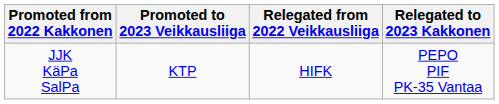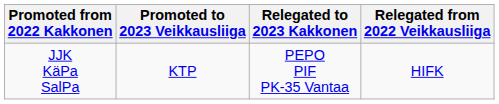 <table class="wikitable">
 <tr>
 <th>Promoted from<br><a href='#'>2022 Kakkonen</a></th>
 <th>Promoted to<br><a href='#'>2023 Veikkausliiga</a></th>
+<th>Relegated to<br><a href='#'>2023 Kakkonen</a></th>
 <th>Relegated from<br><a href='#'>2022 Veikkausliiga</a></th>
-<th>Relegated to<br><a href='#'>2023 Kakkonen</a></th>
 </tr>
 <tr>
 <td align=center><a href='#'>JJK</a><br><a href='#'>KäPa</a><br><a href='#'>SalPa</a></td>
 <td align=center><a href='#'>KTP</a></td>
+<td align=center><a href='#'>PEPO</a><br><a href='#'>PIF</a><br><a href='#'>PK-35 Vantaa</a></td>
 <td align=center><a href='#'>HIFK</a></td>
-<td align=center><a href='#'>PEPO</a><br><a href='#'>PIF</a><br><a href='#'>PK-35 Vantaa</a></td>
 </tr>
 </table>
